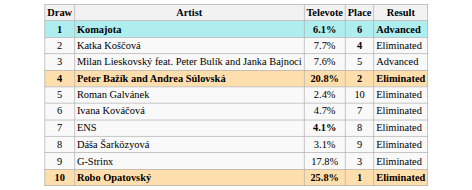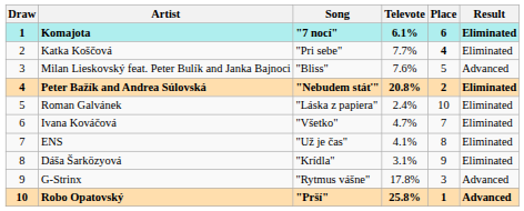 <table class="sortable wikitable" style="margin: 1em auto 1em auto; text-align:center;">
 <tr>
 <th>Draw</th>
 <th>Artist</th>
+<th>Song</th>
 <th>Televote</th>
 <th>Place</th>
 <th>Result</th>
 </tr>
 <tr style="font-weight:bold; background:paleturquoise;">
 <td>1</td>
 <td align="left">Komajota</td>
+<td align="left">"7 nocí"</td>
 <td>6.1%</td>
 <td>6</td>
-<td align="left">Advanced</td>
+<td align="left">Eliminated</td>
 </tr>
 <tr>
 <td>2</td>
 <td align="left">Katka Koščová</td>
+<td align="left">"Pri sebe"</td>
 <td>7.7%</td>
 <td><strong>4</strong></td>
 <td align="left">Eliminated</td>
 </tr>
 <tr>
 <td>3</td>
 <td align="left">Milan Lieskovský feat. Peter Bulík and Janka Bajnoci</td>
+<td align="left">"Bliss"</td>
 <td>7.6%</td>
 <td>5</td>
 <td align="left">Advanced</td>
 </tr>
 <tr style="font-weight:bold; background:navajowhite;">
 <td>4</td>
 <td align="left">Peter Bažík and Andrea Súlovská</td>
+<td align="left">"Nebudem stáť"</td>
 <td>20.8%</td>
 <td>2</td>
 <td align="left">Eliminated</td>
 </tr>
 <tr>
 <td>5</td>
 <td align="left">Roman Galvánek</td>
+<td align="left">"Láska z papiera"</td>
 <td>2.4%</td>
 <td>10</td>
 <td align="left">Eliminated</td>
 </tr>
 <tr>
 <td>6</td>
 <td align="left">Ivana Kováčová</td>
+<td align="left">"Všetko"</td>
 <td>4.7%</td>
 <td>7</td>
 <td align="left">Eliminated</td>
 </tr>
 <tr>
 <td>7</td>
 <td align="left">ENS</td>
-<td><strong>4.1%</strong></td>
+<td align="left">"Už je čas"</td>
+<td>4.1%</td>
 <td>8</td>
 <td align="left">Eliminated</td>
 </tr>
 <tr>
 <td>8</td>
 <td align="left">Dáša Šarközyová</td>
+<td align="left">"Krídla"</td>
 <td>3.1%</td>
 <td>9</td>
 <td align="left">Eliminated</td>
 </tr>
 <tr>
 <td>9</td>
 <td align="left">G-Strinx</td>
+<td align="left">"Rytmus vášne"</td>
 <td>17.8%</td>
 <td>3</td>
-<td align="left">Eliminated</td>
+<td align="left">Advanced</td>
 </tr>
 <tr style="font-weight:bold; background:navajowhite;">
 <td>10</td>
 <td align="left">Robo Opatovský</td>
+<td align="left">"Prší"</td>
 <td>25.8%</td>
 <td>1</td>
-<td align="left">Eliminated</td>
+<td align="left">Advanced</td>
 </tr>
 </table>
